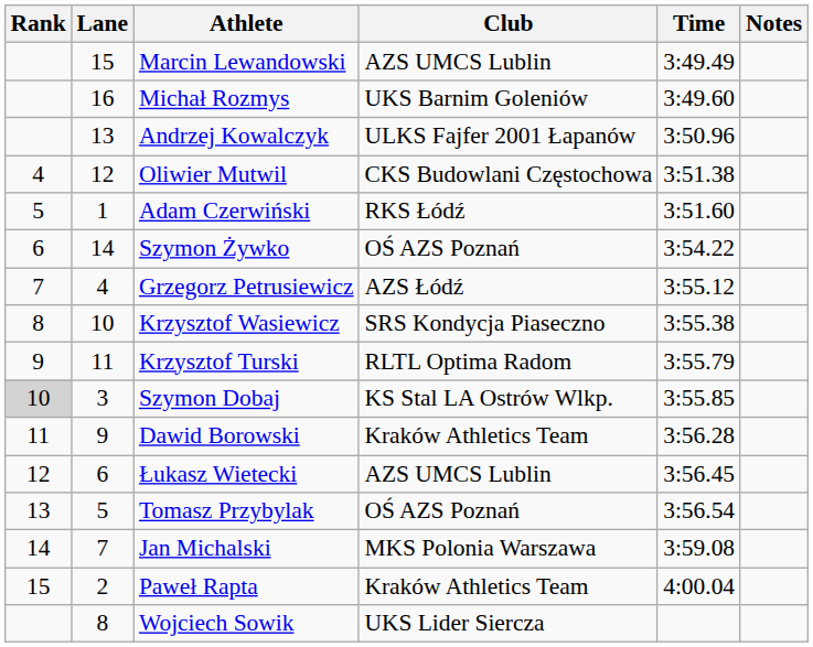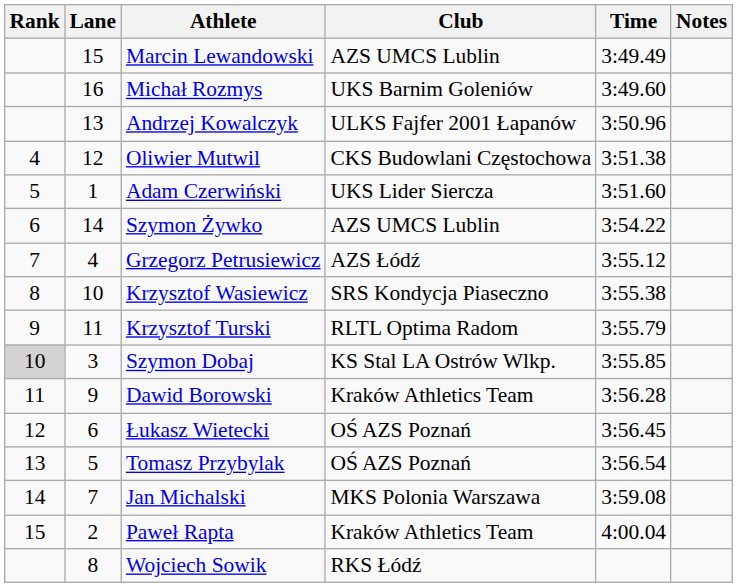 <table class="wikitable sortable" style="text-align:center">
 <tr>
 <th>Rank</th>
 <th>Lane</th>
 <th>Athlete</th>
 <th>Club</th>
 <th>Time</th>
 <th>Notes</th>
 </tr>
 <tr>
 <td></td>
 <td>15</td>
 <td align=left><a href='#'>Marcin Lewandowski</a></td>
 <td align=left>AZS UMCS Lublin</td>
 <td>3:49.49</td>
 <td></td>
 </tr>
 <tr>
 <td></td>
 <td>16</td>
 <td align=left><a href='#'>Michał Rozmys</a></td>
 <td align=left>UKS Barnim Goleniów</td>
 <td>3:49.60</td>
 <td></td>
 </tr>
 <tr>
 <td></td>
 <td>13</td>
 <td align=left><a href='#'>Andrzej Kowalczyk</a></td>
 <td align=left>ULKS Fajfer 2001 Łapanów</td>
 <td>3:50.96</td>
 <td></td>
 </tr>
 <tr>
 <td>4</td>
 <td>12</td>
 <td align=left><a href='#'>Oliwier Mutwil</a></td>
 <td align=left>CKS Budowlani Częstochowa</td>
 <td>3:51.38</td>
 <td></td>
 </tr>
 <tr>
 <td>5</td>
 <td>1</td>
 <td align=left><a href='#'>Adam Czerwiński</a></td>
-<td align=left>RKS Łódź</td>
+<td align=left>UKS Lider Siercza</td>
 <td>3:51.60</td>
 <td></td>
 </tr>
 <tr>
 <td>6</td>
 <td>14</td>
 <td align=left><a href='#'>Szymon Żywko</a></td>
-<td align=left>OŚ AZS Poznań</td>
+<td align=left>AZS UMCS Lublin</td>
 <td>3:54.22</td>
 <td></td>
 </tr>
 <tr>
 <td>7</td>
 <td>4</td>
 <td align=left><a href='#'>Grzegorz Petrusiewicz</a></td>
 <td align=left>AZS Łódź</td>
 <td>3:55.12</td>
 <td></td>
 </tr>
 <tr>
 <td>8</td>
 <td>10</td>
 <td align=left><a href='#'>Krzysztof Wasiewicz</a></td>
 <td align=left>SRS Kondycja Piaseczno</td>
 <td>3:55.38</td>
 <td></td>
 </tr>
 <tr>
 <td>9</td>
 <td>11</td>
 <td align=left><a href='#'>Krzysztof Turski</a></td>
 <td align=left>RLTL Optima Radom</td>
 <td>3:55.79</td>
 <td></td>
 </tr>
 <tr>
 <td style="background: lightgrey;">10</td>
 <td>3</td>
 <td align=left><a href='#'>Szymon Dobaj</a></td>
 <td align=left>KS Stal LA Ostrów Wlkp.</td>
 <td>3:55.85</td>
 <td></td>
 </tr>
 <tr>
 <td>11</td>
 <td>9</td>
 <td align=left><a href='#'>Dawid Borowski</a></td>
 <td align=left>Kraków Athletics Team</td>
 <td>3:56.28</td>
 <td></td>
 </tr>
 <tr>
 <td>12</td>
 <td>6</td>
 <td align=left><a href='#'>Łukasz Wietecki</a></td>
-<td align=left>AZS UMCS Lublin</td>
+<td align=left>OŚ AZS Poznań</td>
 <td>3:56.45</td>
 <td></td>
 </tr>
 <tr>
 <td>13</td>
 <td>5</td>
 <td align=left><a href='#'>Tomasz Przybylak</a></td>
 <td align=left>OŚ AZS Poznań</td>
 <td>3:56.54</td>
 <td></td>
 </tr>
 <tr>
 <td>14</td>
 <td>7</td>
 <td align=left><a href='#'>Jan Michalski</a></td>
 <td align=left>MKS Polonia Warszawa</td>
 <td>3:59.08</td>
 <td></td>
 </tr>
 <tr>
 <td>15</td>
 <td>2</td>
 <td align=left><a href='#'>Paweł Rapta</a></td>
 <td align=left>Kraków Athletics Team</td>
 <td>4:00.04</td>
 <td></td>
 </tr>
 <tr>
 <td></td>
 <td>8</td>
 <td align=left><a href='#'>Wojciech Sowik</a></td>
-<td align=left>UKS Lider Siercza</td>
+<td align=left>RKS Łódź</td>
 <td></td>
 <td></td>
 </tr>
 </table>
